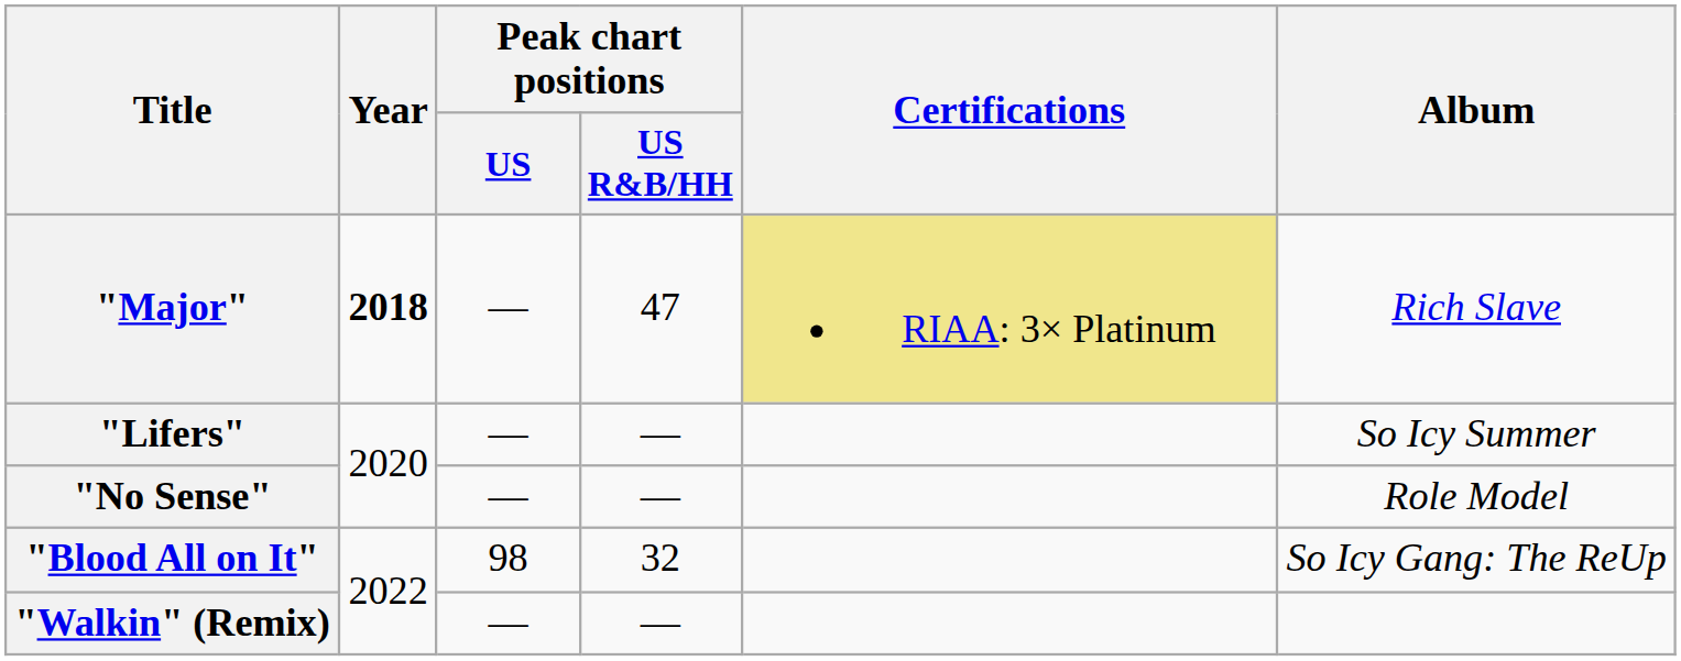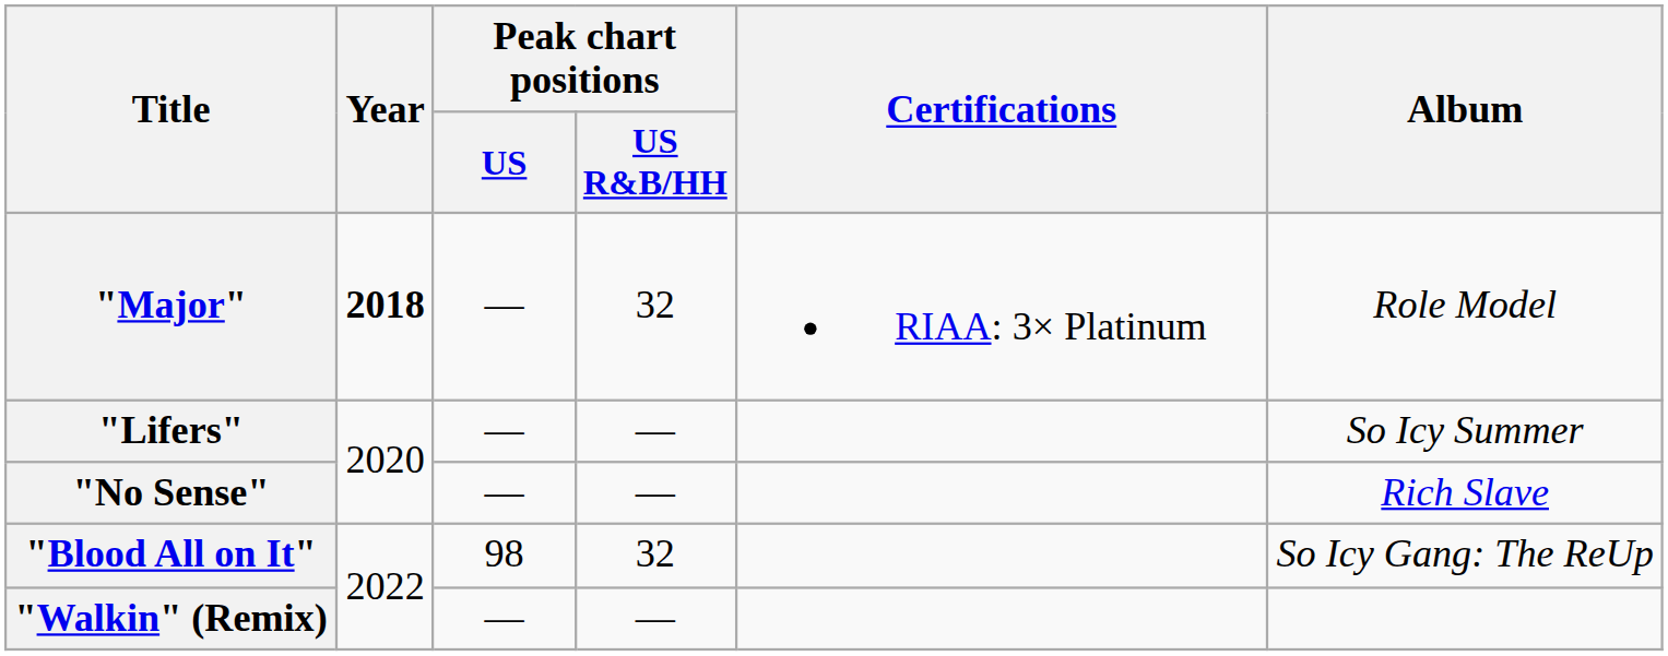 <table class="wikitable plainrowheaders" style="text-align:center;">
 <tr>
 <th rowspan="2">Title</th>
 <th rowspan="2">Year</th>
 <th colspan="2">Peak chart positions</th>
 <th rowspan="2" scope="col" style="width:13em;"><a href='#'>Certifications</a></th>
 <th rowspan="2">Album</th>
 </tr>
 <tr>
 <th style="width:3.5em; font-size:90%"><a href='#'>US</a><br></th>
 <th style="width:3.5em; font-size:90%"><a href='#'>US<br>R&B/HH</a><br></th>
 </tr>
 <tr>
 <th scope="row">"<a href='#'>Major</a>"<br></th>
 <td><strong>2018</strong></td>
 <td>—</td>
-<td>47</td>
-<td style="background: khaki;"><br><ul><li><a href='#'>RIAA</a>: 3× Platinum</li></ul></td>
-<td><em><a href='#'>Rich Slave</a></em></td>
+<td>32</td>
+<td><br><ul><li><a href='#'>RIAA</a>: 3× Platinum</li></ul></td>
+<td><em>Role Model</em></td>
 </tr>
 <tr>
 <th scope="row">"Lifers"<br></th>
 <td rowspan="2">2020</td>
 <td>—</td>
 <td>—</td>
 <td></td>
 <td><em>So Icy Summer</em></td>
 </tr>
 <tr>
 <th scope="row">"No Sense"<br></th>
 <td>—</td>
 <td>—</td>
 <td></td>
-<td><em>Role Model</em></td>
+<td><em><a href='#'>Rich Slave</a></em></td>
 </tr>
 <tr>
 <th scope="row">"<a href='#'>Blood All on It</a>"<br></th>
 <td rowspan="2">2022</td>
 <td>98</td>
 <td>32</td>
 <td></td>
 <td><em>So Icy Gang: The ReUp</em></td>
 </tr>
 <tr>
 <th scope="row">"<a href='#'>Walkin</a>" (Remix)<br></th>
 <td>—</td>
 <td>—</td>
 <td></td>
 <td></td>
 </tr>
 </table>
